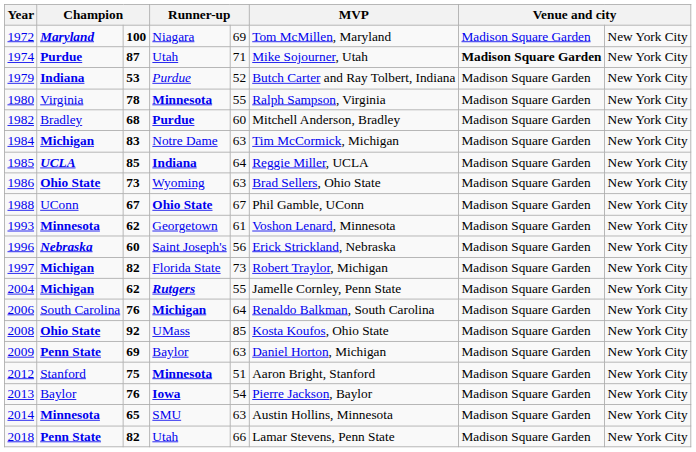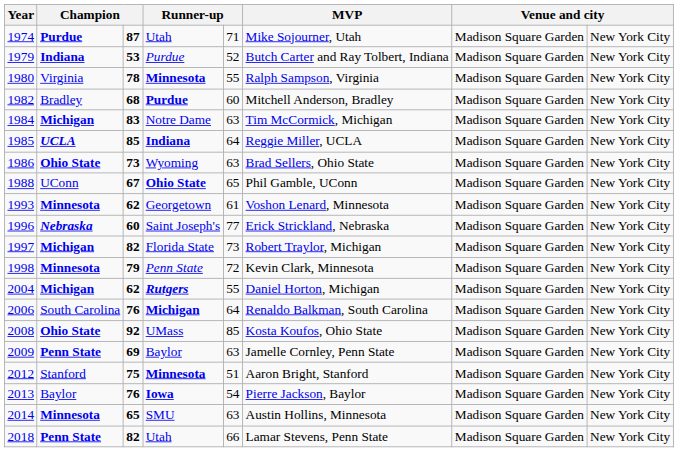 <table class="wikitable">
 <tr>
 <th scope="col">Year</th>
 <th colspan="2" scope="col">Champion</th>
 <th colspan="2" scope="col">Runner-up</th>
 <th scope="col">MVP</th>
 <th colspan="2" scope="col">Venue and city</th>
 </tr>
 <tr>
-<td><a href='#'>1972</a></td>
-<td><strong><em><a href='#'>Maryland</a></em></strong></td>
-<td><strong>100</strong></td>
-<td><a href='#'>Niagara</a></td>
-<td>69</td>
-<td><a href='#'>Tom McMillen</a>, Maryland</td>
-<td><a href='#'>Madison Square Garden</a></td>
-<td>New York City</td>
-</tr>
-<tr>
 <td><a href='#'>1974</a></td>
 <td><strong><a href='#'>Purdue</a></strong></td>
 <td><strong>87</strong></td>
 <td><a href='#'>Utah</a></td>
 <td>71</td>
 <td><a href='#'>Mike Sojourner</a>, Utah</td>
-<td><strong>Madison Square Garden</strong></td>
+<td>Madison Square Garden</td>
 <td>New York City</td>
 </tr>
 <tr>
 <td><a href='#'>1979</a></td>
 <td><strong><a href='#'>Indiana</a></strong></td>
 <td><strong>53</strong></td>
 <td><em><a href='#'>Purdue</a></em></td>
 <td>52</td>
 <td><a href='#'>Butch Carter</a> and Ray Tolbert, Indiana</td>
 <td>Madison Square Garden</td>
 <td>New York City</td>
 </tr>
 <tr>
 <td><a href='#'>1980</a></td>
 <td><a href='#'>Virginia</a></td>
 <td><strong>78</strong></td>
 <td><strong><a href='#'>Minnesota</a></strong></td>
 <td>55</td>
 <td><a href='#'>Ralph Sampson</a>, Virginia</td>
 <td>Madison Square Garden</td>
 <td>New York City</td>
 </tr>
 <tr>
 <td><a href='#'>1982</a></td>
 <td><a href='#'>Bradley</a></td>
 <td><strong>68</strong></td>
 <td><strong><a href='#'>Purdue</a></strong></td>
 <td>60</td>
 <td>Mitchell Anderson, Bradley</td>
 <td>Madison Square Garden</td>
 <td>New York City</td>
 </tr>
 <tr>
 <td><a href='#'>1984</a></td>
 <td><strong><a href='#'>Michigan</a></strong></td>
 <td><strong>83</strong></td>
 <td><a href='#'>Notre Dame</a></td>
 <td>63</td>
 <td><a href='#'>Tim McCormick</a>, Michigan</td>
 <td>Madison Square Garden</td>
 <td>New York City</td>
 </tr>
 <tr>
 <td><a href='#'>1985</a></td>
 <td><strong><em><a href='#'>UCLA</a></em></strong></td>
 <td><strong>85</strong></td>
 <td><strong><a href='#'>Indiana</a></strong></td>
 <td>64</td>
 <td><a href='#'>Reggie Miller</a>, UCLA</td>
 <td>Madison Square Garden</td>
 <td>New York City</td>
 </tr>
 <tr>
 <td><a href='#'>1986</a></td>
 <td><strong><a href='#'>Ohio State</a></strong></td>
 <td><strong>73</strong></td>
 <td><a href='#'>Wyoming</a></td>
 <td>63</td>
 <td><a href='#'>Brad Sellers</a>, Ohio State</td>
 <td>Madison Square Garden</td>
 <td>New York City</td>
 </tr>
 <tr>
 <td><a href='#'>1988</a></td>
 <td><a href='#'>UConn</a></td>
 <td><strong>67</strong></td>
 <td><strong><a href='#'>Ohio State</a></strong></td>
-<td>67</td>
+<td>65</td>
 <td>Phil Gamble, UConn</td>
 <td>Madison Square Garden</td>
 <td>New York City</td>
 </tr>
 <tr>
 <td><a href='#'>1993</a></td>
 <td><strong><a href='#'>Minnesota</a></strong></td>
 <td><strong>62</strong></td>
 <td><a href='#'>Georgetown</a></td>
 <td>61</td>
 <td><a href='#'>Voshon Lenard</a>, Minnesota</td>
 <td>Madison Square Garden</td>
 <td>New York City</td>
 </tr>
 <tr>
 <td><a href='#'>1996</a></td>
 <td><strong><em><a href='#'>Nebraska</a></em></strong></td>
 <td><strong>60</strong></td>
 <td><a href='#'>Saint Joseph's</a></td>
-<td>56</td>
+<td>77</td>
 <td><a href='#'>Erick Strickland</a>, Nebraska</td>
 <td>Madison Square Garden</td>
 <td>New York City</td>
 </tr>
 <tr>
 <td><a href='#'>1997</a></td>
 <td><strong><a href='#'>Michigan</a></strong></td>
 <td><strong>82</strong></td>
 <td><a href='#'>Florida State</a></td>
 <td>73</td>
 <td><a href='#'>Robert Traylor</a>, Michigan</td>
 <td>Madison Square Garden</td>
 <td>New York City</td>
 </tr>
 <tr>
+<td><a href='#'>1998</a></td>
+<td><strong><a href='#'>Minnesota</a></strong></td>
+<td><strong>79</strong></td>
+<td><em><a href='#'>Penn State</a></em></td>
+<td>72</td>
+<td>Kevin Clark, Minnesota</td>
+<td>Madison Square Garden</td>
+<td>New York City</td>
+</tr>
+<tr>
 <td><a href='#'>2004</a></td>
 <td><strong><a href='#'>Michigan</a></strong></td>
 <td><strong>62</strong></td>
 <td><strong><em><a href='#'>Rutgers</a></em></strong></td>
 <td>55</td>
-<td>Jamelle Cornley, Penn State</td>
+<td><a href='#'>Daniel Horton</a>, Michigan</td>
 <td>Madison Square Garden</td>
 <td>New York City</td>
 </tr>
 <tr>
 <td><a href='#'>2006</a></td>
 <td><a href='#'>South Carolina</a></td>
 <td><strong>76</strong></td>
 <td><strong><a href='#'>Michigan</a></strong></td>
 <td>64</td>
 <td><a href='#'>Renaldo Balkman</a>, South Carolina</td>
 <td>Madison Square Garden</td>
 <td>New York City</td>
 </tr>
 <tr>
 <td><a href='#'>2008</a></td>
 <td><strong><a href='#'>Ohio State</a></strong></td>
 <td><strong>92</strong></td>
 <td><a href='#'>UMass</a></td>
 <td>85</td>
 <td><a href='#'>Kosta Koufos</a>, Ohio State</td>
 <td>Madison Square Garden</td>
 <td>New York City</td>
 </tr>
 <tr>
 <td><a href='#'>2009</a></td>
 <td><strong><a href='#'>Penn State</a></strong></td>
 <td><strong>69</strong></td>
 <td><a href='#'>Baylor</a></td>
 <td>63</td>
-<td><a href='#'>Daniel Horton</a>, Michigan</td>
+<td>Jamelle Cornley, Penn State</td>
 <td>Madison Square Garden</td>
 <td>New York City</td>
 </tr>
 <tr>
 <td><a href='#'>2012</a></td>
 <td><a href='#'>Stanford</a></td>
 <td><strong>75</strong></td>
 <td><strong><a href='#'>Minnesota</a></strong></td>
 <td>51</td>
 <td>Aaron Bright, Stanford</td>
 <td>Madison Square Garden</td>
 <td>New York City</td>
 </tr>
 <tr>
 <td><a href='#'>2013</a></td>
 <td><a href='#'>Baylor</a></td>
 <td><strong>76</strong></td>
 <td><strong><a href='#'>Iowa</a></strong></td>
 <td>54</td>
 <td><a href='#'>Pierre Jackson</a>, Baylor</td>
 <td>Madison Square Garden</td>
 <td>New York City</td>
 </tr>
 <tr>
 <td><a href='#'>2014</a></td>
 <td><strong><a href='#'>Minnesota</a></strong></td>
 <td><strong>65</strong></td>
 <td><a href='#'>SMU</a></td>
 <td>63</td>
 <td>Austin Hollins, Minnesota</td>
 <td>Madison Square Garden</td>
 <td>New York City</td>
 </tr>
 <tr>
 <td><a href='#'>2018</a></td>
 <td><strong><a href='#'>Penn State</a></strong></td>
 <td><strong>82</strong></td>
 <td><a href='#'>Utah</a></td>
 <td>66</td>
 <td>Lamar Stevens, Penn State</td>
 <td>Madison Square Garden</td>
 <td>New York City</td>
 </tr>
 </table>
